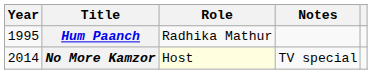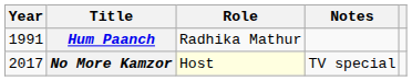 <table class="wikitable plainrowheaders sortable" style="margin-right: 0;">
 <tr>
 <th scope="col">Year</th>
 <th scope="col">Title</th>
 <th scope="col">Role</th>
 <th scope="col" class="unsortable">Notes</th>
 <th scope="col" class="unsortable"></th>
 </tr>
 <tr>
-<td>1995</td>
+<td>1991</td>
 <th scope="row"><em><a href='#'>Hum Paanch</a></em></th>
 <td>Radhika Mathur</td>
 <td></td>
 <td style="text-align: center;"></td>
 </tr>
 <tr>
-<td>2014</td>
+<td>2017</td>
 <th scope="row"><em>No More Kamzor</em></th>
 <td style="background: lightyellow;">Host</td>
 <td>TV special</td>
 <td style="text-align: center;"></td>
 </tr>
 </table>
